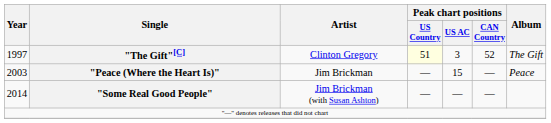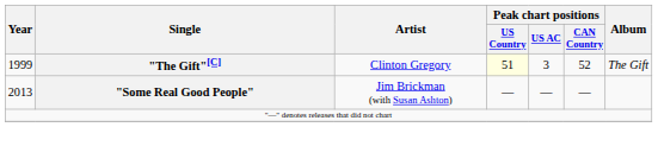 <table class="wikitable plainrowheaders" style="text-align:center;">
 <tr>
 <th rowspan="2">Year</th>
 <th rowspan="2" style="width:24em;">Single</th>
 <th rowspan="2" style="width:12em;">Artist</th>
 <th colspan="3">Peak chart positions</th>
 <th rowspan="2">Album</th>
 </tr>
 <tr style="font-size:smaller;">
 <th width="40"><a href='#'>US Country</a><br></th>
 <th width="40"><a href='#'>US AC</a><br></th>
 <th width="40"><a href='#'>CAN Country</a><br></th>
 </tr>
 <tr>
-<td>1997</td>
+<td>1999</td>
 <th scope="row">"The Gift"<sup><span></span><a href='#'><strong>[C]</strong></a></sup></th>
 <td><a href='#'>Clinton Gregory</a></td>
 <td style="background: lightyellow;">51</td>
 <td>3</td>
 <td>52</td>
 <td align="left"><em>The Gift</em></td>
 </tr>
 <tr>
-<td>2003</td>
-<th scope="row">"Peace (Where the Heart Is)"</th>
-<td>Jim Brickman</td>
-<td>—</td>
-<td>15</td>
-<td>—</td>
-<td align="left"><em>Peace</em></td>
-</tr>
-<tr>
-<td>2014</td>
+<td>2013</td>
 <th scope="row">"Some Real Good People"</th>
 <td><a href='#'>Jim Brickman</a><br><small>(with <a href='#'>Susan Ashton</a>)</small></td>
 <td>—</td>
 <td>—</td>
 <td>—</td>
 <td></td>
 </tr>
 <tr>
 <td colspan="7" style="font-size:8pt">"—" denotes releases that did not chart</td>
 </tr>
 <tr>
 </tr>
 </table>
